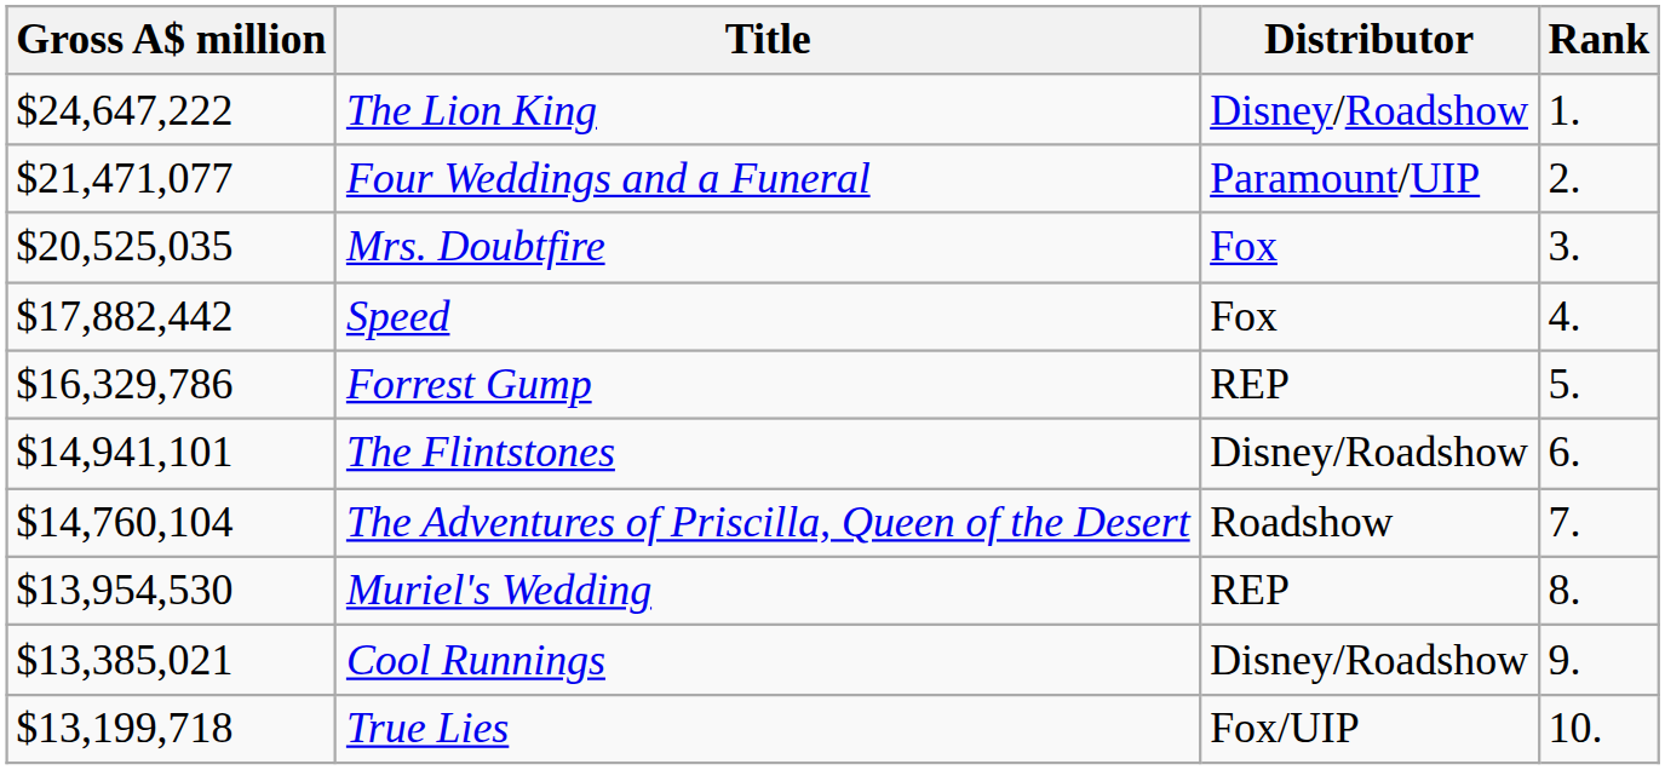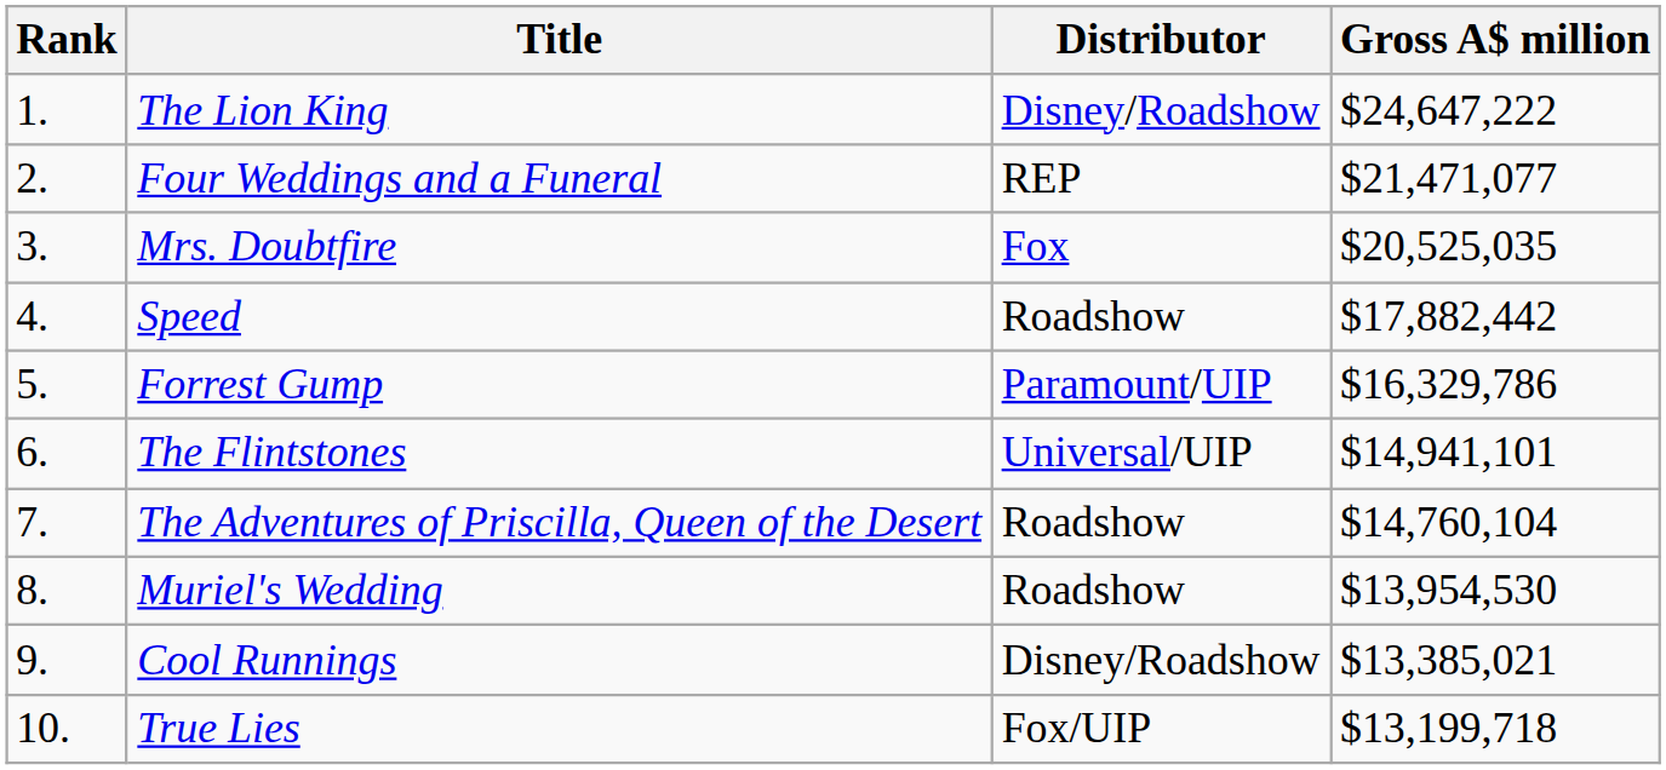 <table class="wikitable sortable" style="margin:auto; margin:auto;">
 <tr>
-<th>Gross A$ million</th>
+<th>Rank</th>
 <th>Title</th>
 <th>Distributor</th>
-<th>Rank</th>
+<th>Gross A$ million</th>
 </tr>
 <tr>
-<td>$24,647,222</td>
+<td>1.</td>
 <td><em><a href='#'>The Lion King</a></em></td>
 <td><a href='#'>Disney</a>/<a href='#'>Roadshow</a></td>
-<td>1.</td>
+<td>$24,647,222</td>
 </tr>
 <tr>
+<td>2.</td>
+<td><em><a href='#'>Four Weddings and a Funeral</a></em></td>
+<td>REP</td>
 <td>$21,471,077</td>
-<td><em><a href='#'>Four Weddings and a Funeral</a></em></td>
-<td><a href='#'>Paramount</a>/<a href='#'>UIP</a></td>
-<td>2.</td>
 </tr>
 <tr>
-<td>$20,525,035</td>
+<td>3.</td>
 <td><em><a href='#'>Mrs. Doubtfire</a></em></td>
 <td><a href='#'>Fox</a></td>
-<td>3.</td>
+<td>$20,525,035</td>
 </tr>
 <tr>
+<td>4.</td>
+<td><em><a href='#'>Speed</a></em></td>
+<td>Roadshow</td>
 <td>$17,882,442</td>
-<td><em><a href='#'>Speed</a></em></td>
-<td>Fox</td>
-<td>4.</td>
 </tr>
 <tr>
+<td>5.</td>
+<td><em><a href='#'>Forrest Gump</a></em></td>
+<td><a href='#'>Paramount</a>/<a href='#'>UIP</a></td>
 <td>$16,329,786</td>
-<td><em><a href='#'>Forrest Gump</a></em></td>
-<td>REP</td>
-<td>5.</td>
 </tr>
 <tr>
+<td>6.</td>
+<td><em><a href='#'>The Flintstones</a></em></td>
+<td><a href='#'>Universal</a>/UIP</td>
 <td>$14,941,101</td>
-<td><em><a href='#'>The Flintstones</a></em></td>
-<td>Disney/Roadshow</td>
-<td>6.</td>
 </tr>
 <tr>
-<td>$14,760,104</td>
+<td>7.</td>
 <td><em><a href='#'>The Adventures of Priscilla, Queen of the Desert</a></em></td>
 <td>Roadshow</td>
-<td>7.</td>
+<td>$14,760,104</td>
 </tr>
 <tr>
+<td>8.</td>
+<td><em><a href='#'>Muriel's Wedding</a></em></td>
+<td>Roadshow</td>
 <td>$13,954,530</td>
-<td><em><a href='#'>Muriel's Wedding</a></em></td>
-<td>REP</td>
-<td>8.</td>
 </tr>
 <tr>
-<td>$13,385,021</td>
+<td>9.</td>
 <td><em><a href='#'>Cool Runnings</a></em></td>
 <td>Disney/Roadshow</td>
-<td>9.</td>
+<td>$13,385,021</td>
 </tr>
 <tr>
-<td>$13,199,718</td>
+<td>10.</td>
 <td><em><a href='#'>True Lies</a></em></td>
 <td>Fox/UIP</td>
-<td>10.</td>
+<td>$13,199,718</td>
 </tr>
 </table>
